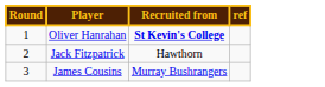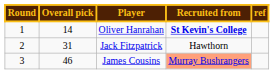 <table class="wikitable" style="text-align:center">
 <tr>
 <th style="background:#4D2004; color:#FBBF15; border: solid #FBBF15">Round</th>
+<th style="background:#4D2004; color:#FBBF15; border: solid #FBBF15">Overall pick</th>
 <th style="background:#4D2004; color:#FBBF15; border: solid #FBBF15">Player</th>
 <th style="background:#4D2004; color:#FBBF15; border: solid #FBBF15">Recruited from</th>
 <th style="background:#4D2004; color:#FBBF15; border: solid #FBBF15">ref</th>
 </tr>
 <tr>
 <td>1</td>
+<td>14</td>
 <td><a href='#'>Oliver Hanrahan</a></td>
 <td><strong><a href='#'>St Kevin's College</a></strong></td>
 <td></td>
 </tr>
 <tr>
 <td>2</td>
+<td>31</td>
 <td><a href='#'>Jack Fitzpatrick</a></td>
 <td>Hawthorn</td>
 <td></td>
 </tr>
 <tr>
 <td>3</td>
+<td>46</td>
 <td><a href='#'>James Cousins</a></td>
-<td><a href='#'>Murray Bushrangers</a></td>
+<td style="background: lightsalmon;"><a href='#'>Murray Bushrangers</a></td>
 <td></td>
 </tr>
 </table>
